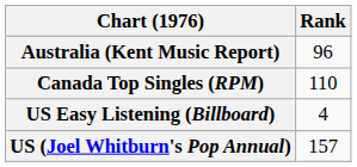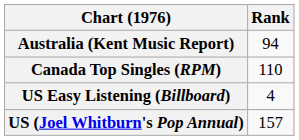 <table class="wikitable sortable plainrowheaders" style="text-align:center">
 <tr>
 <th>Chart (1976)</th>
 <th>Rank</th>
 </tr>
 <tr>
 <th scope="row">Australia (Kent Music Report)</th>
-<td>96</td>
+<td>94</td>
 </tr>
 <tr>
 <th scope="row">Canada Top Singles (<em>RPM</em>)</th>
 <td>110</td>
 </tr>
 <tr>
 <th scope="row">US Easy Listening (<em>Billboard</em>) </th>
 <td>4</td>
 </tr>
 <tr>
 <th scope="row">US (<a href='#'>Joel Whitburn</a>'s <em>Pop Annual</em>)</th>
 <td>157</td>
 </tr>
 </table>
